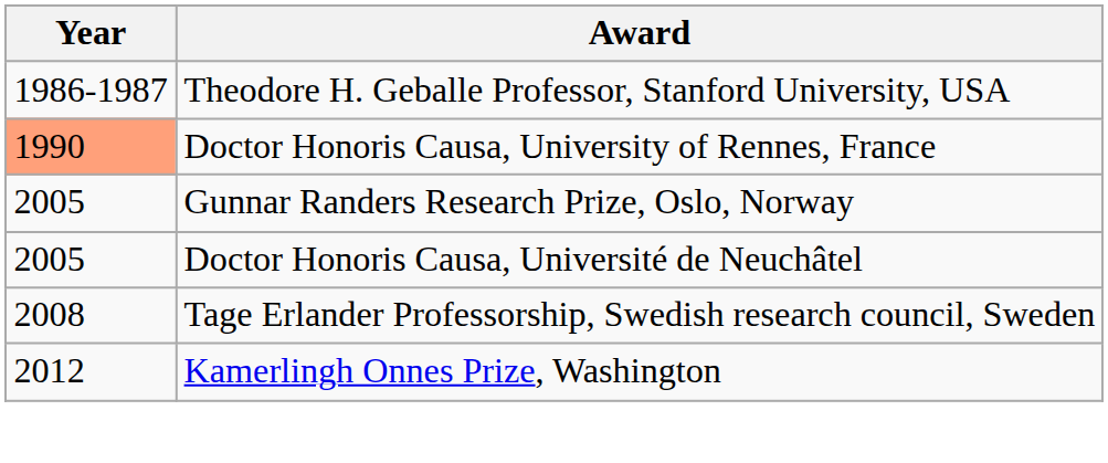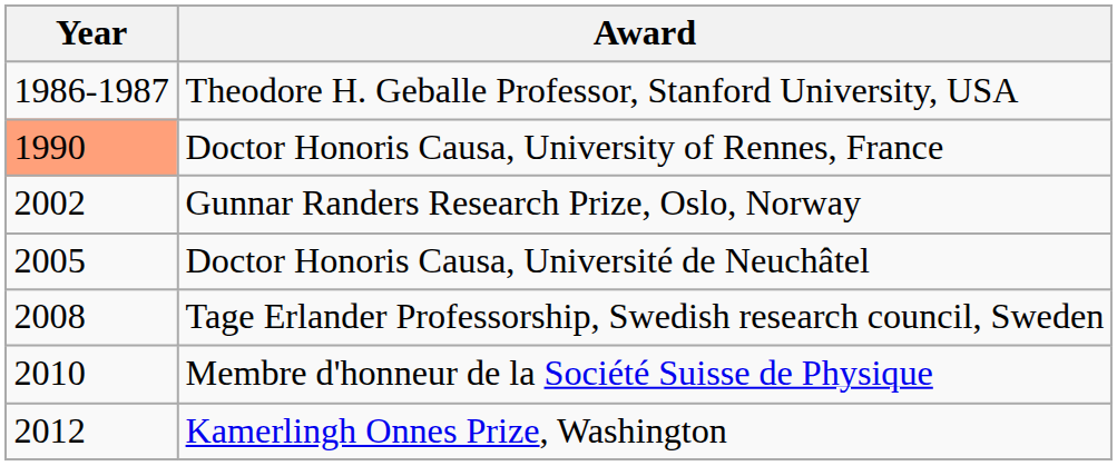 <table class="wikitable">
 <tr>
 <th>Year</th>
 <th>Award</th>
 </tr>
 <tr>
 <td>1986-1987</td>
 <td>Theodore H. Geballe Professor, Stanford University, USA</td>
 </tr>
 <tr>
 <td style="background: lightsalmon;">1990</td>
 <td>Doctor Honoris Causa, University of Rennes, France</td>
 </tr>
 <tr>
-<td>2005</td>
+<td>2002</td>
 <td>Gunnar Randers Research Prize, Oslo, Norway</td>
 </tr>
 <tr>
 <td>2005</td>
 <td>Doctor Honoris Causa, Université de Neuchâtel</td>
 </tr>
 <tr>
 <td>2008</td>
 <td>Tage Erlander Professorship, Swedish research council, Sweden</td>
 </tr>
 <tr>
+<td>2010</td>
+<td>Membre d'honneur de la <a href='#'>Société Suisse de Physique</a></td>
+</tr>
+<tr>
 <td>2012</td>
 <td><a href='#'>Kamerlingh Onnes Prize</a>, Washington</td>
 </tr>
 </table>
